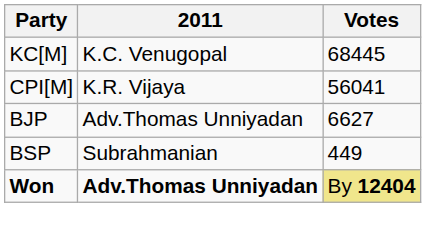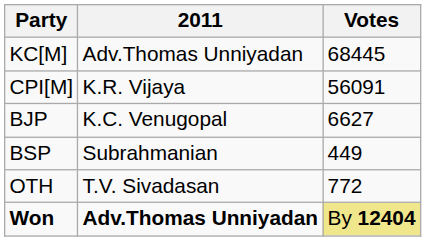 <table class="wikitable ">
 <tr>
 <th scope="col" class="unsortable">Party</th>
 <th scope="col" class="unsortable">2011</th>
 <th scope="col" class="unsortable">Votes</th>
 </tr>
 <tr>
 <td>KC[M]</td>
-<td>K.C. Venugopal</td>
+<td>Adv.Thomas Unniyadan</td>
 <td>68445</td>
 </tr>
 <tr>
 <td>CPI[M]</td>
 <td>K.R. Vijaya</td>
-<td>56041</td>
+<td>56091</td>
 </tr>
 <tr>
 <td>BJP</td>
-<td>Adv.Thomas Unniyadan</td>
+<td>K.C. Venugopal</td>
 <td>6627</td>
 </tr>
 <tr>
 <td>BSP</td>
 <td>Subrahmanian</td>
 <td>449</td>
 </tr>
 <tr>
+<td>OTH</td>
+<td>T.V. Sivadasan</td>
+<td>772</td>
+</tr>
+<tr>
 <td><strong>Won</strong></td>
 <td><strong>Adv.Thomas Unniyadan</strong></td>
 <td style="background: khaki;">By <strong>12404</strong></td>
 </tr>
 </table>
